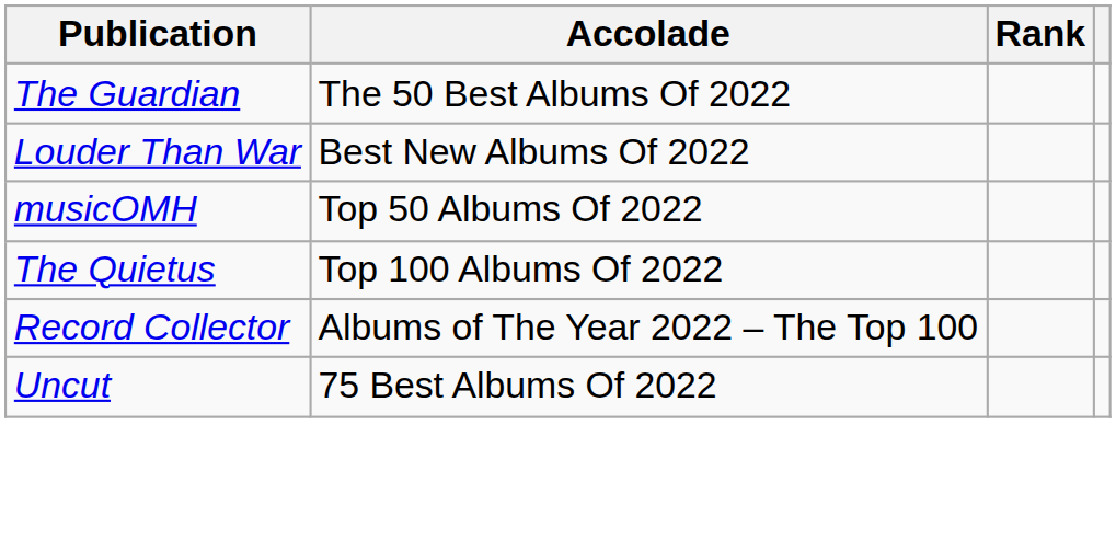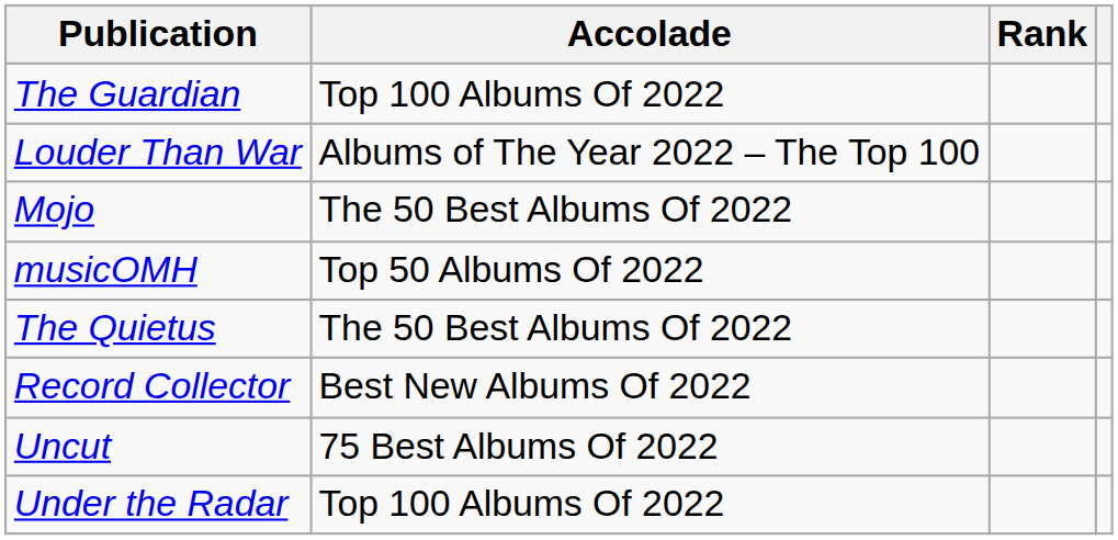 <table class="wikitable sortable">
 <tr>
 <th>Publication</th>
 <th>Accolade</th>
 <th>Rank</th>
 <th class="unsortable"></th>
 </tr>
 <tr>
 <td><em><a href='#'>The Guardian</a></em></td>
-<td>The 50 Best Albums Of 2022</td>
+<td>Top 100 Albums Of 2022</td>
 <td></td>
 <td></td>
 </tr>
 <tr>
 <td><em><a href='#'>Louder Than War</a></em></td>
-<td>Best New Albums Of 2022</td>
+<td>Albums of The Year 2022 – The Top 100</td>
+<td></td>
+<td></td>
+</tr>
+<tr>
+<td><em><a href='#'>Mojo</a></em></td>
+<td>The 50 Best Albums Of 2022</td>
 <td></td>
 <td></td>
 </tr>
 <tr>
 <td><em><a href='#'>musicOMH</a></em></td>
 <td>Top 50 Albums Of 2022</td>
 <td></td>
 <td></td>
 </tr>
 <tr>
 <td><em><a href='#'>The Quietus</a></em></td>
-<td>Top 100 Albums Of 2022</td>
+<td>The 50 Best Albums Of 2022</td>
 <td></td>
 <td></td>
 </tr>
 <tr>
 <td><em><a href='#'>Record Collector</a></em></td>
-<td>Albums of The Year 2022 – The Top 100</td>
+<td>Best New Albums Of 2022</td>
 <td></td>
 <td></td>
 </tr>
 <tr>
 <td><em><a href='#'>Uncut</a></em></td>
 <td>75 Best Albums Of 2022</td>
 <td></td>
 <td></td>
 </tr>
+<tr>
+<td><em><a href='#'>Under the Radar</a></em></td>
+<td>Top 100 Albums Of 2022</td>
+<td></td>
+<td></td>
+</tr>
 </table>
